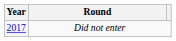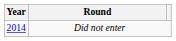 <table class="wikitable" style="text-align: center; font-size:90%">
 <tr>
 <th>Year</th>
 <th style="width:200px">Round</th>
 <th></th>
 </tr>
 <tr>
-<td><a href='#'>2017</a></td>
+<td><a href='#'>2014</a></td>
 <td colspan="2"><em>Did not enter</em></td>
 </tr>
 </table>
